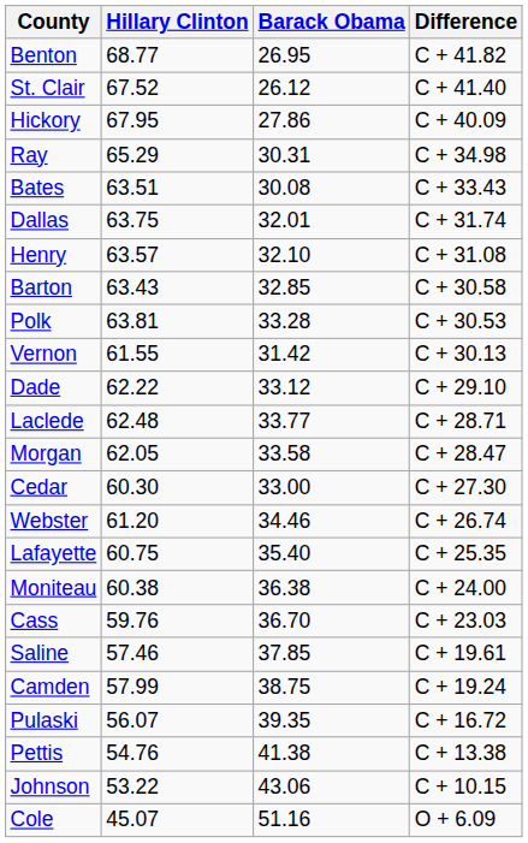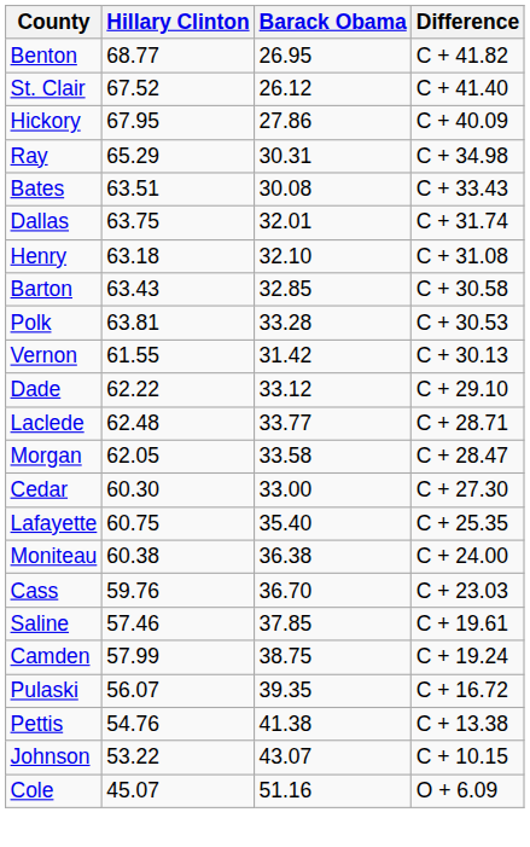 <table class=wikitable>
 <tr>
 <th>County</th>
 <th><a href='#'>Hillary Clinton</a></th>
 <th><a href='#'>Barack Obama</a></th>
 <th>Difference</th>
 </tr>
 <tr>
 <td><a href='#'>Benton</a></td>
 <td>68.77</td>
 <td>26.95</td>
 <td>C + 41.82</td>
 </tr>
 <tr>
 <td><a href='#'>St. Clair</a></td>
 <td>67.52</td>
 <td>26.12</td>
 <td>C + 41.40</td>
 </tr>
 <tr>
 <td><a href='#'>Hickory</a></td>
 <td>67.95</td>
 <td>27.86</td>
 <td>C + 40.09</td>
 </tr>
 <tr>
 <td><a href='#'>Ray</a></td>
 <td>65.29</td>
 <td>30.31</td>
 <td>C + 34.98</td>
 </tr>
 <tr>
 <td><a href='#'>Bates</a></td>
 <td>63.51</td>
 <td>30.08</td>
 <td>C + 33.43</td>
 </tr>
 <tr>
 <td><a href='#'>Dallas</a></td>
 <td>63.75</td>
 <td>32.01</td>
 <td>C + 31.74</td>
 </tr>
 <tr>
 <td><a href='#'>Henry</a></td>
-<td>63.57</td>
+<td>63.18</td>
 <td>32.10</td>
 <td>C + 31.08</td>
 </tr>
 <tr>
 <td><a href='#'>Barton</a></td>
 <td>63.43</td>
 <td>32.85</td>
 <td>C + 30.58</td>
 </tr>
 <tr>
 <td><a href='#'>Polk</a></td>
 <td>63.81</td>
 <td>33.28</td>
 <td>C + 30.53</td>
 </tr>
 <tr>
 <td><a href='#'>Vernon</a></td>
 <td>61.55</td>
 <td>31.42</td>
 <td>C + 30.13</td>
 </tr>
 <tr>
 <td><a href='#'>Dade</a></td>
 <td>62.22</td>
 <td>33.12</td>
 <td>C + 29.10</td>
 </tr>
 <tr>
 <td><a href='#'>Laclede</a></td>
 <td>62.48</td>
 <td>33.77</td>
 <td>C + 28.71</td>
 </tr>
 <tr>
 <td><a href='#'>Morgan</a></td>
 <td>62.05</td>
 <td>33.58</td>
 <td>C + 28.47</td>
 </tr>
 <tr>
 <td><a href='#'>Cedar</a></td>
 <td>60.30</td>
 <td>33.00</td>
 <td>C + 27.30</td>
 </tr>
 <tr>
-<td><a href='#'>Webster</a></td>
-<td>61.20</td>
-<td>34.46</td>
-<td>C + 26.74</td>
-</tr>
-<tr>
 <td><a href='#'>Lafayette</a></td>
 <td>60.75</td>
 <td>35.40</td>
 <td>C + 25.35</td>
 </tr>
 <tr>
 <td><a href='#'>Moniteau</a></td>
 <td>60.38</td>
 <td>36.38</td>
 <td>C + 24.00</td>
 </tr>
 <tr>
 <td><a href='#'>Cass</a></td>
 <td>59.76</td>
 <td>36.70</td>
 <td>C + 23.03</td>
 </tr>
 <tr>
 <td><a href='#'>Saline</a></td>
 <td>57.46</td>
 <td>37.85</td>
 <td>C + 19.61</td>
 </tr>
 <tr>
 <td><a href='#'>Camden</a></td>
 <td>57.99</td>
 <td>38.75</td>
 <td>C + 19.24</td>
 </tr>
 <tr>
 <td><a href='#'>Pulaski</a></td>
 <td>56.07</td>
 <td>39.35</td>
 <td>C + 16.72</td>
 </tr>
 <tr>
 <td><a href='#'>Pettis</a></td>
 <td>54.76</td>
 <td>41.38</td>
 <td>C + 13.38</td>
 </tr>
 <tr>
 <td><a href='#'>Johnson</a></td>
 <td>53.22</td>
-<td>43.06</td>
+<td>43.07</td>
 <td>C + 10.15</td>
 </tr>
 <tr>
 <td><a href='#'>Cole</a></td>
 <td>45.07</td>
 <td>51.16</td>
 <td>O + 6.09</td>
 </tr>
 </table>
